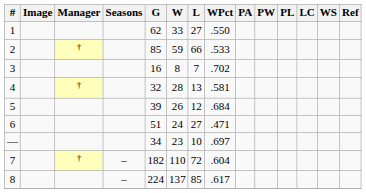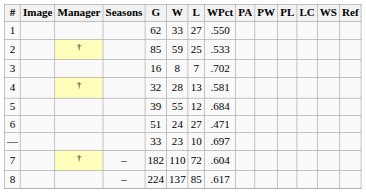 <table class="wikitable sortable" style="text-align:center">
 <tr>
 <th class="unsortable">#</th>
 <th>Image</th>
 <th>Manager</th>
 <th>Seasons</th>
 <th>G</th>
 <th>W</th>
 <th>L</th>
 <th>WPct</th>
 <th>PA</th>
 <th>PW</th>
 <th>PL</th>
 <th>LC</th>
 <th>WS</th>
 <th class="unsortable">Ref</th>
 </tr>
 <tr>
 <td>1</td>
 <td></td>
 <td></td>
 <td></td>
 <td>62</td>
 <td>33</td>
 <td>27</td>
 <td>.550</td>
 <td></td>
 <td></td>
 <td></td>
 <td></td>
 <td></td>
 <td></td>
 </tr>
 <tr>
 <td>2</td>
 <td></td>
 <td bgcolor="#ffffbb"><sup>†</sup></td>
 <td></td>
 <td>85</td>
 <td>59</td>
-<td>66</td>
+<td>25</td>
 <td>.533</td>
 <td></td>
 <td></td>
 <td></td>
 <td></td>
 <td></td>
 <td></td>
 </tr>
 <tr>
 <td>3</td>
 <td></td>
 <td></td>
 <td></td>
 <td>16</td>
 <td>8</td>
 <td>7</td>
 <td>.702</td>
 <td></td>
 <td></td>
 <td></td>
 <td></td>
 <td></td>
 <td></td>
 </tr>
 <tr>
 <td>4</td>
 <td></td>
 <td bgcolor="#ffffbb"><sup>†</sup></td>
 <td></td>
 <td>32</td>
 <td>28</td>
 <td>13</td>
 <td>.581</td>
 <td></td>
 <td></td>
 <td></td>
 <td></td>
 <td></td>
 <td></td>
 </tr>
 <tr>
 <td>5</td>
 <td></td>
 <td></td>
 <td></td>
 <td>39</td>
-<td>26</td>
+<td>55</td>
 <td>12</td>
 <td>.684</td>
 <td></td>
 <td></td>
 <td></td>
 <td></td>
 <td></td>
 <td></td>
 </tr>
 <tr>
 <td>6</td>
 <td></td>
 <td></td>
 <td></td>
 <td>51</td>
 <td>24</td>
 <td>27</td>
 <td>.471</td>
 <td></td>
 <td></td>
 <td></td>
 <td></td>
 <td></td>
 <td></td>
 </tr>
 <tr>
 <td>—</td>
 <td></td>
 <td></td>
 <td></td>
-<td>34</td>
+<td>33</td>
 <td>23</td>
 <td>10</td>
 <td>.697</td>
 <td></td>
 <td></td>
 <td></td>
 <td></td>
 <td></td>
 <td></td>
 </tr>
 <tr>
 <td>7</td>
 <td></td>
 <td bgcolor="#ffffbb"><sup>†</sup></td>
 <td>–</td>
 <td>182</td>
 <td>110</td>
 <td>72</td>
 <td>.604</td>
 <td></td>
 <td></td>
 <td></td>
 <td></td>
 <td></td>
 <td></td>
 </tr>
 <tr>
 <td>8</td>
 <td></td>
 <td></td>
 <td>–</td>
 <td>224</td>
 <td>137</td>
 <td>85</td>
 <td>.617</td>
 <td></td>
 <td></td>
 <td></td>
 <td></td>
 <td></td>
 <td></td>
 </tr>
 <tr>
 </tr>
 </table>
